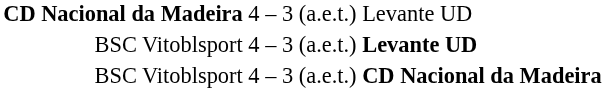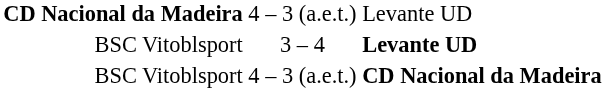 <table>
 <tr>
 <th width=auto></th>
 <td></td>
 </tr>
 <tr>
 <td align=right><strong>CD Nacional da Madeira</strong> </td>
 <td align=center>4 – 3 (a.e.t.)</td>
 <td align=left> Levante UD</td>
 </tr>
 <tr>
 <td align=right>BSC Vitoblsport </td>
-<td align=center>4 – 3 (a.e.t.)</td>
+<td align=center>3 – 4</td>
 <td align=left> <strong>Levante UD</strong></td>
 </tr>
 <tr>
 <td align=right>BSC Vitoblsport </td>
 <td align=center>4 – 3 (a.e.t.)</td>
 <td align=left> <strong>CD Nacional da Madeira</strong></td>
 </tr>
 </table>
